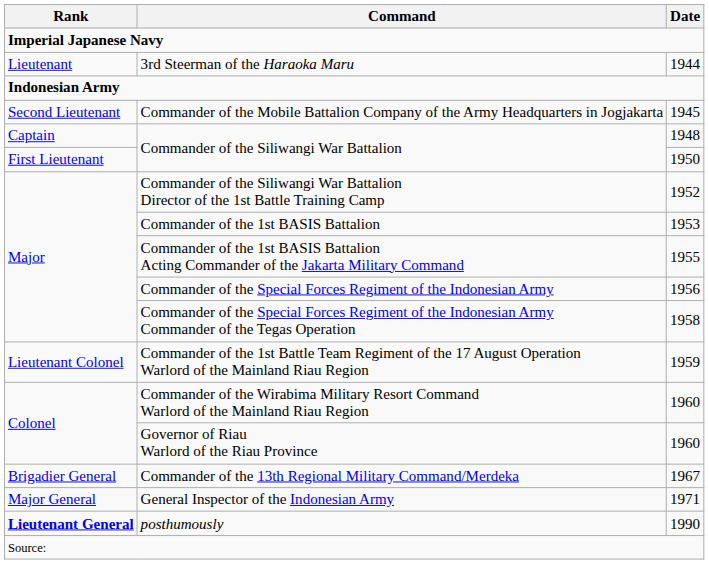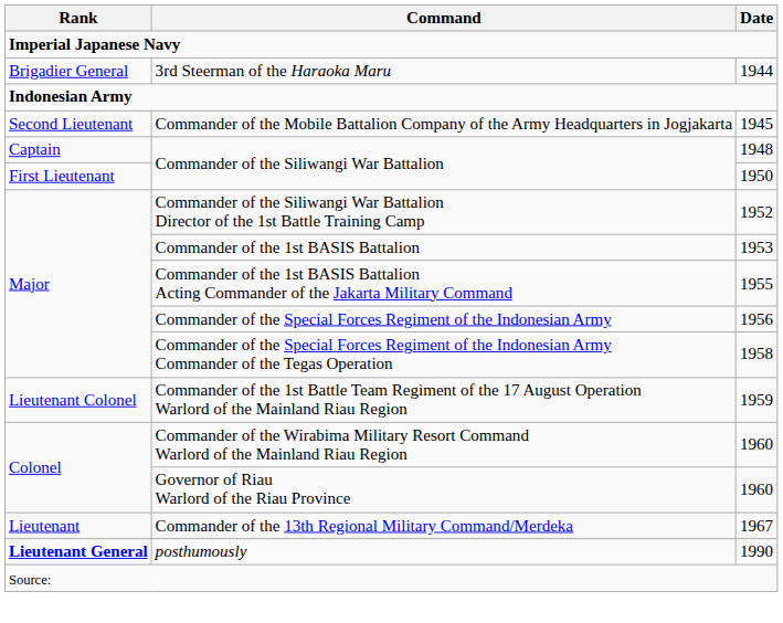 <table class="wikitable">
 <tr>
 <th>Rank</th>
 <th>Command</th>
 <th>Date</th>
 </tr>
 <tr>
 <td colspan="3"><strong>Imperial Japanese Navy</strong></td>
 </tr>
 <tr>
-<td><a href='#'>Lieutenant</a></td>
+<td><a href='#'>Brigadier General</a></td>
 <td>3rd Steerman of the <em>Haraoka Maru</em></td>
 <td>1944</td>
 </tr>
 <tr>
 <td colspan="3"><strong>Indonesian Army</strong></td>
 </tr>
 <tr>
 <td><a href='#'>Second Lieutenant</a></td>
 <td>Commander of the Mobile Battalion Company of the Army Headquarters in Jogjakarta</td>
 <td>1945</td>
 </tr>
 <tr>
 <td><a href='#'>Captain</a></td>
 <td rowspan="2">Commander of the Siliwangi War Battalion</td>
 <td>1948</td>
 </tr>
 <tr>
 <td><a href='#'>First Lieutenant</a></td>
 <td>1950</td>
 </tr>
 <tr>
 <td rowspan="5"><a href='#'>Major</a></td>
 <td>Commander of the Siliwangi War Battalion<br>Director of the 1st Battle Training Camp</td>
 <td>1952</td>
 </tr>
 <tr>
 <td>Commander of the 1st BASIS Battalion</td>
 <td>1953</td>
 </tr>
 <tr>
 <td>Commander of the 1st BASIS Battalion<br>Acting Commander of the <a href='#'>Jakarta Military Command</a></td>
 <td>1955</td>
 </tr>
 <tr>
 <td>Commander of the <a href='#'>Special Forces Regiment of the Indonesian Army</a></td>
 <td>1956</td>
 </tr>
 <tr>
 <td>Commander of the <a href='#'>Special Forces Regiment of the Indonesian Army</a><br>Commander of the Tegas Operation</td>
 <td>1958</td>
 </tr>
 <tr>
 <td><a href='#'>Lieutenant Colonel</a></td>
 <td>Commander of the 1st Battle Team Regiment of the 17 August Operation<br>Warlord of the Mainland Riau Region</td>
 <td>1959</td>
 </tr>
 <tr>
 <td rowspan="2"><a href='#'>Colonel</a></td>
 <td>Commander of the Wirabima Military Resort Command<br>Warlord of the Mainland Riau Region</td>
 <td>1960</td>
 </tr>
 <tr>
 <td>Governor of Riau<br>Warlord of the Riau Province</td>
 <td>1960</td>
 </tr>
 <tr>
-<td><a href='#'>Brigadier General</a></td>
+<td><a href='#'>Lieutenant</a></td>
 <td>Commander of the <a href='#'>13th Regional Military Command/Merdeka</a></td>
 <td>1967</td>
-</tr>
-<tr>
-<td><a href='#'>Major General</a></td>
-<td>General Inspector of the <a href='#'>Indonesian Army</a></td>
-<td>1971</td>
 </tr>
 <tr>
 <td><strong><a href='#'>Lieutenant General</a></strong></td>
 <td><em>posthumously</em></td>
 <td>1990</td>
 </tr>
 <tr>
 <td colspan="3"><small>Source:</small></td>
 </tr>
 </table>
